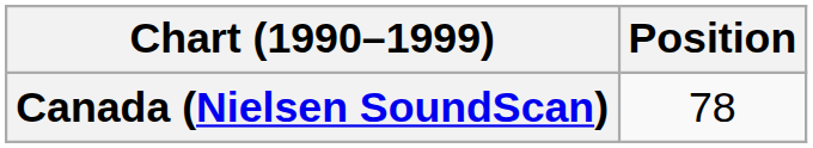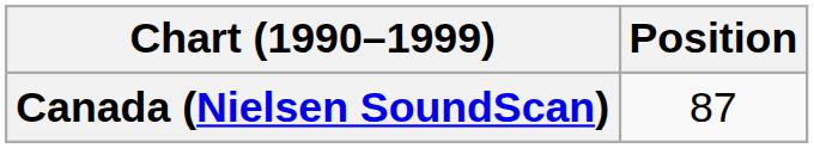 <table class="wikitable plainrowheaders" style="text-align:center">
 <tr>
 <th>Chart (1990–1999)</th>
 <th>Position</th>
 </tr>
 <tr>
 <th scope="row">Canada (<a href='#'>Nielsen SoundScan</a>)</th>
-<td>78</td>
+<td>87</td>
 </tr>
 </table>
